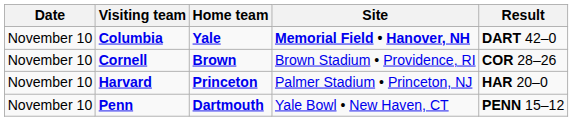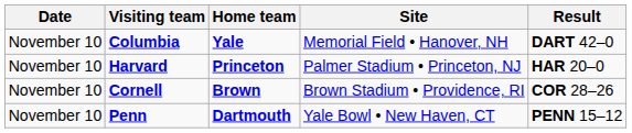 <table class="wikitable">
 <tr>
 <th>Date</th>
 <th>Visiting team</th>
 <th>Home team</th>
 <th>Site</th>
 <th>Result</th>
 </tr>
 <tr>
 <td>November 10</td>
 <td><strong><a href='#'>Columbia</a></strong></td>
 <td><strong><a href='#'>Yale</a></strong></td>
-<td><strong><a href='#'>Memorial Field</a> • <a href='#'>Hanover, NH</a></strong></td>
+<td><a href='#'>Memorial Field</a> • <a href='#'>Hanover, NH</a></td>
 <td><strong>DART</strong> 42–0</td>
+</tr>
+<tr>
+<td>November 10</td>
+<td><strong><a href='#'>Harvard</a></strong></td>
+<td><strong><a href='#'>Princeton</a></strong></td>
+<td><a href='#'>Palmer Stadium</a> • <a href='#'>Princeton, NJ</a></td>
+<td><strong>HAR</strong> 20–0</td>
 </tr>
 <tr>
 <td>November 10</td>
 <td><strong><a href='#'>Cornell</a></strong></td>
 <td><strong><a href='#'>Brown</a></strong></td>
 <td><a href='#'>Brown Stadium</a> • <a href='#'>Providence, RI</a></td>
 <td><strong>COR</strong> 28–26</td>
 </tr>
 <tr>
 <td>November 10</td>
-<td><strong><a href='#'>Harvard</a></strong></td>
-<td><strong><a href='#'>Princeton</a></strong></td>
-<td><a href='#'>Palmer Stadium</a> • <a href='#'>Princeton, NJ</a></td>
-<td><strong>HAR</strong> 20–0</td>
-</tr>
-<tr>
-<td>November 10</td>
 <td><strong><a href='#'>Penn</a></strong></td>
 <td><strong><a href='#'>Dartmouth</a></strong></td>
 <td><a href='#'>Yale Bowl</a> • <a href='#'>New Haven, CT</a></td>
 <td><strong>PENN</strong> 15–12</td>
 </tr>
 </table>
